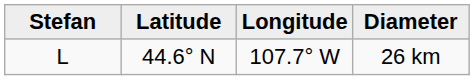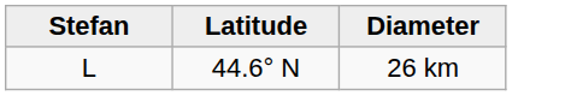 <table class="wikitable">
 <tr>
 <th width="25%" style="background:#eeeeee;">Stefan</th>
 <th width="25%" style="background:#eeeeee;">Latitude</th>
-<th width="25%" style="background:#eeeeee;">Longitude</th>
 <th width="25%" style="background:#eeeeee;">Diameter</th>
 </tr>
 <tr>
 <td align="center">L</td>
 <td align="center">44.6° N</td>
-<td align="center">107.7° W</td>
 <td align="center">26 km</td>
 </tr>
 </table>
